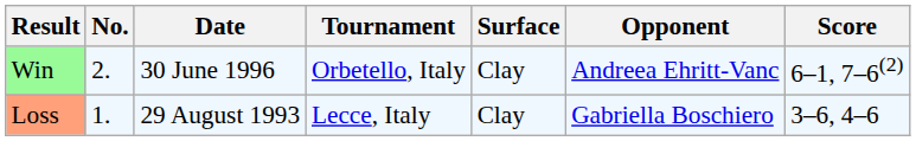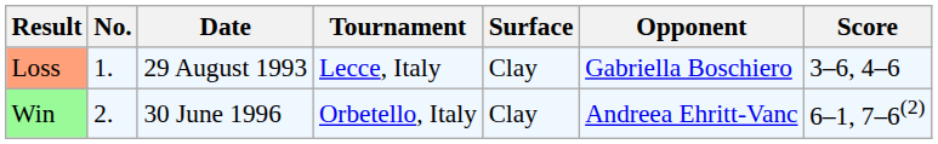 <table class="sortable wikitable" style=font-size:97%>
 <tr>
 <th>Result</th>
 <th>No.</th>
 <th>Date</th>
 <th>Tournament</th>
 <th>Surface</th>
 <th>Opponent</th>
 <th>Score</th>
 </tr>
+<tr style="background:#f0f8ff;">
+<td style="background:#ffa07a;">Loss</td>
+<td>1.</td>
+<td>29 August 1993</td>
+<td><a href='#'>Lecce</a>, Italy</td>
+<td>Clay</td>
+<td> <a href='#'>Gabriella Boschiero</a></td>
+<td>3–6, 4–6</td>
+</tr>
 <tr bgcolor="#f0f8ff">
 <td style="background:#98fb98;">Win</td>
 <td>2.</td>
 <td>30 June 1996</td>
 <td><a href='#'>Orbetello</a>, Italy</td>
 <td>Clay</td>
 <td> <a href='#'>Andreea Ehritt-Vanc</a></td>
 <td>6–1, 7–6<sup>(2)</sup></td>
 </tr>
-<tr style="background:#f0f8ff;">
-<td style="background:#ffa07a;">Loss</td>
-<td>1.</td>
-<td>29 August 1993</td>
-<td><a href='#'>Lecce</a>, Italy</td>
-<td>Clay</td>
-<td> <a href='#'>Gabriella Boschiero</a></td>
-<td>3–6, 4–6</td>
-</tr>
 </table>
